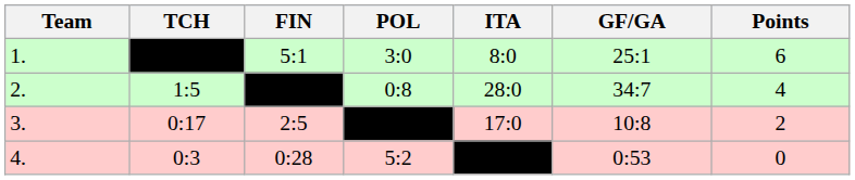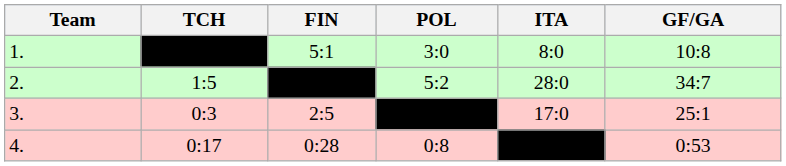 <table class="wikitable" bgcolor="#EFEFFF" width="50%">
 <tr bgcolor="#BCD2EE">
 <th>Team</th>
 <th>TCH</th>
 <th>FIN</th>
 <th>POL</th>
 <th>ITA</th>
 <th>GF/GA</th>
-<th>Points</th>
 </tr>
 <tr bgcolor="#ccffcc" align="center">
 <td align="left">1. </td>
 <td style="background:#000000;"></td>
 <td>5:1</td>
 <td>3:0</td>
 <td>8:0</td>
-<td>25:1</td>
-<td>6</td>
+<td>10:8</td>
 </tr>
 <tr bgcolor="#ccffcc" align="center">
 <td align="left">2. </td>
 <td>1:5</td>
 <td style="background:#000000;"></td>
-<td>0:8</td>
+<td>5:2</td>
 <td>28:0</td>
 <td>34:7</td>
-<td>4</td>
 </tr>
 <tr bgcolor="#ffcccc" align="center">
 <td align="left">3. </td>
-<td>0:17</td>
+<td>0:3</td>
 <td>2:5</td>
 <td style="background:#000000;"></td>
 <td>17:0</td>
-<td>10:8</td>
-<td>2</td>
+<td>25:1</td>
 </tr>
 <tr bgcolor="#ffcccc" align="center">
 <td align="left">4. </td>
-<td>0:3</td>
+<td>0:17</td>
 <td>0:28</td>
-<td>5:2</td>
+<td>0:8</td>
 <td style="background:#000000;"></td>
 <td>0:53</td>
-<td>0</td>
 </tr>
 </table>
